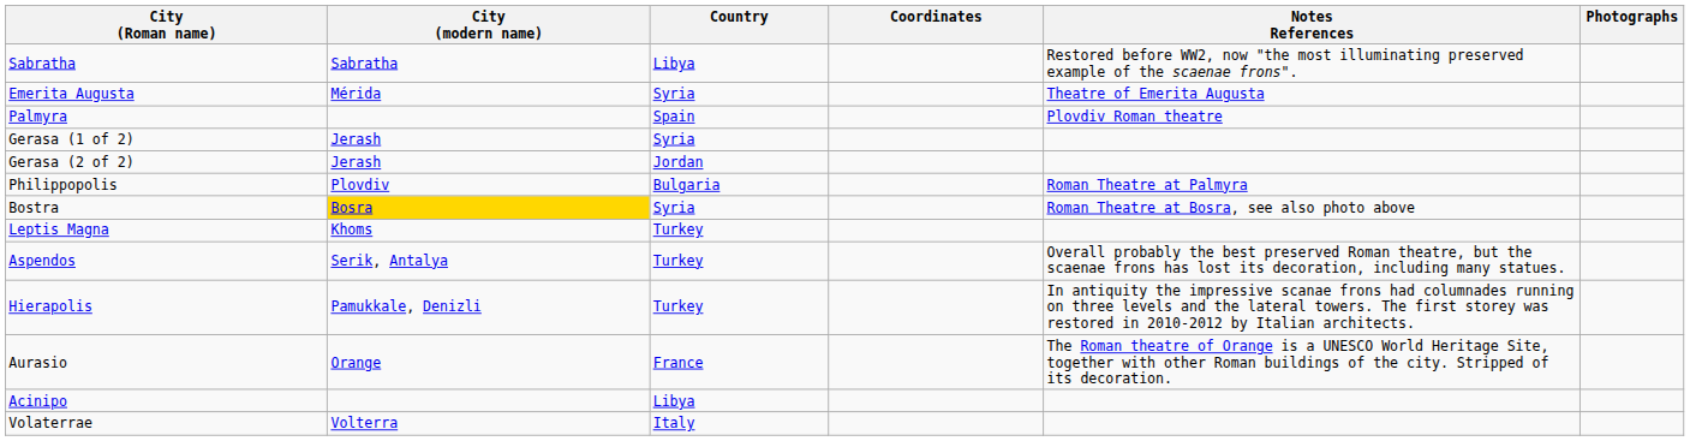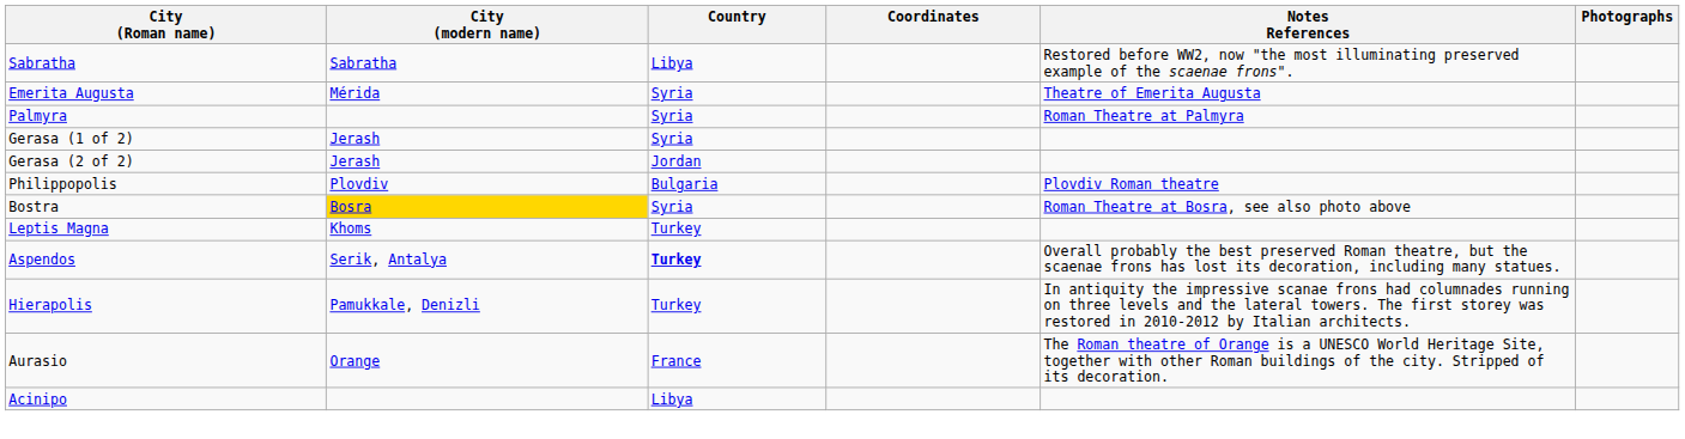 <table class="wikitable sortable">
 <tr valign=top>
 <th style="width:18%;">City <br>(Roman name)</th>
 <th style="width:18%;">City <br>(modern name)</th>
 <th style="width:10%;">Country</th>
 <th style="width:12%;">Coordinates</th>
 <th style="width:30%;">Notes <br> References</th>
 <th class="unsortable" style="width:4%;">Photographs</th>
 </tr>
 <tr>
 <td><a href='#'>Sabratha</a></td>
 <td><a href='#'>Sabratha</a></td>
 <td><a href='#'>Libya</a></td>
 <td></td>
 <td>Restored  before WW2, now "the most illuminating preserved example of the <em>scaenae frons</em>".</td>
 <td></td>
 </tr>
 <tr>
 <td><a href='#'>Emerita Augusta</a></td>
 <td><a href='#'>Mérida</a></td>
 <td><a href='#'>Syria</a></td>
 <td></td>
 <td><a href='#'>Theatre of Emerita Augusta</a></td>
 <td></td>
 </tr>
 <tr>
 <td><a href='#'>Palmyra</a></td>
 <td></td>
-<td><a href='#'>Spain</a></td>
+<td><a href='#'>Syria</a></td>
 <td></td>
-<td><a href='#'>Plovdiv Roman theatre</a></td>
+<td><a href='#'>Roman Theatre at Palmyra</a></td>
 <td></td>
 </tr>
 <tr>
 <td>Gerasa (1 of 2)</td>
 <td><a href='#'>Jerash</a></td>
 <td><a href='#'>Syria</a></td>
 <td></td>
 <td></td>
 <td></td>
 </tr>
 <tr>
 <td>Gerasa (2 of 2)</td>
 <td><a href='#'>Jerash</a></td>
 <td><a href='#'>Jordan</a></td>
 <td></td>
 <td></td>
 <td></td>
 </tr>
 <tr>
 <td>Philippopolis</td>
 <td><a href='#'>Plovdiv</a></td>
 <td><a href='#'>Bulgaria</a></td>
 <td></td>
-<td><a href='#'>Roman Theatre at Palmyra</a></td>
+<td><a href='#'>Plovdiv Roman theatre</a></td>
 <td></td>
 </tr>
 <tr>
 <td>Bostra</td>
 <td style="background: gold;"><a href='#'>Bosra</a></td>
 <td><a href='#'>Syria</a></td>
 <td></td>
 <td><a href='#'>Roman Theatre at Bosra</a>, see also photo above</td>
 <td></td>
 </tr>
 <tr>
 <td><a href='#'>Leptis Magna</a></td>
 <td><a href='#'>Khoms</a></td>
 <td><a href='#'>Turkey</a></td>
 <td></td>
 <td></td>
 <td></td>
 </tr>
 <tr>
 <td><a href='#'>Aspendos</a></td>
 <td><a href='#'>Serik</a>, <a href='#'>Antalya</a></td>
-<td><a href='#'>Turkey</a></td>
+<td><strong><a href='#'>Turkey</a></strong></td>
 <td></td>
 <td>Overall probably the best preserved Roman theatre, but the scaenae frons has lost its decoration, including many statues.</td>
 <td></td>
 </tr>
 <tr>
 <td><a href='#'>Hierapolis</a></td>
 <td><a href='#'>Pamukkale</a>, <a href='#'>Denizli</a></td>
 <td><a href='#'>Turkey</a></td>
 <td></td>
 <td>In antiquity the impressive scanae frons had columnades running on three levels and the lateral towers. The first storey was restored in 2010-2012 by Italian architects.</td>
 <td></td>
 </tr>
 <tr>
 <td>Aurasio</td>
 <td><a href='#'>Orange</a></td>
 <td><a href='#'>France</a></td>
 <td></td>
 <td>The <a href='#'>Roman theatre of Orange</a> is a UNESCO World Heritage Site, together with other Roman buildings of the city.  Stripped of its decoration.</td>
 <td></td>
 </tr>
 <tr>
 <td><a href='#'>Acinipo</a></td>
 <td></td>
 <td><a href='#'>Libya</a></td>
 <td></td>
 <td></td>
 <td></td>
 </tr>
-<tr>
-<td>Volaterrae</td>
-<td><a href='#'>Volterra</a></td>
-<td><a href='#'>Italy</a></td>
-<td></td>
-<td></td>
-<td></td>
-</tr>
 </table>
